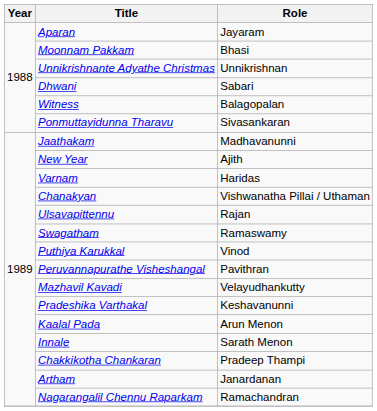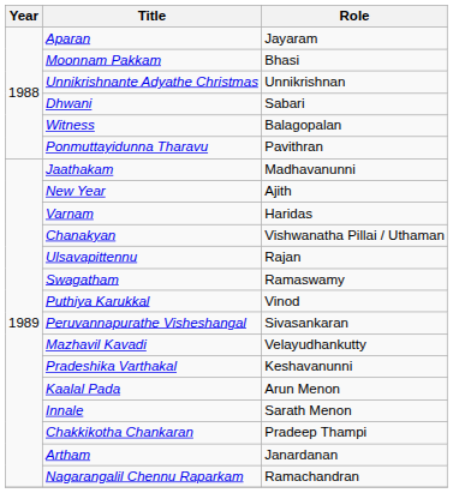 <table class="wikitable sortable">
 <tr>
 <th scope="col">Year</th>
 <th scope="col">Title</th>
 <th scope="col">Role</th>
 </tr>
 <tr>
 <td rowspan="6">1988</td>
 <td><em><a href='#'>Aparan</a></em></td>
 <td>Jayaram</td>
 </tr>
 <tr>
 <td><em><a href='#'>Moonnam Pakkam</a></em></td>
 <td>Bhasi</td>
 </tr>
 <tr>
 <td><em><a href='#'>Unnikrishnante Adyathe Christmas</a></em></td>
 <td>Unnikrishnan</td>
 </tr>
 <tr>
 <td><em><a href='#'>Dhwani</a></em></td>
 <td>Sabari</td>
 </tr>
 <tr>
 <td><em><a href='#'>Witness</a></em></td>
 <td>Balagopalan</td>
 </tr>
 <tr>
 <td><em><a href='#'>Ponmuttayidunna Tharavu</a></em></td>
-<td>Sivasankaran</td>
+<td>Pavithran</td>
 </tr>
 <tr>
 <td rowspan="15">1989</td>
 <td><em><a href='#'>Jaathakam</a></em></td>
 <td>Madhavanunni</td>
 </tr>
 <tr>
 <td><em><a href='#'>New Year</a></em></td>
 <td>Ajith</td>
 </tr>
 <tr>
 <td><em><a href='#'>Varnam</a></em></td>
 <td>Haridas</td>
 </tr>
 <tr>
 <td><em><a href='#'>Chanakyan</a></em></td>
 <td>Vishwanatha Pillai / Uthaman</td>
 </tr>
 <tr>
 <td><em><a href='#'>Ulsavapittennu</a></em></td>
 <td>Rajan</td>
 </tr>
 <tr>
 <td><em><a href='#'>Swagatham</a></em></td>
 <td>Ramaswamy</td>
 </tr>
 <tr>
 <td><em><a href='#'>Puthiya Karukkal</a></em></td>
 <td>Vinod</td>
 </tr>
 <tr>
 <td><em><a href='#'>Peruvannapurathe Visheshangal</a></em></td>
-<td>Pavithran</td>
+<td>Sivasankaran</td>
 </tr>
 <tr>
 <td><em><a href='#'>Mazhavil Kavadi</a></em></td>
 <td>Velayudhankutty</td>
 </tr>
 <tr>
 <td><em><a href='#'>Pradeshika Varthakal</a></em></td>
 <td>Keshavanunni</td>
 </tr>
 <tr>
 <td><em><a href='#'>Kaalal Pada</a></em></td>
 <td>Arun Menon</td>
 </tr>
 <tr>
 <td><em><a href='#'>Innale</a></em></td>
 <td>Sarath Menon</td>
 </tr>
 <tr>
 <td><em><a href='#'>Chakkikotha Chankaran</a></em></td>
 <td>Pradeep Thampi</td>
 </tr>
 <tr>
 <td><em><a href='#'>Artham</a></em></td>
 <td>Janardanan</td>
 </tr>
 <tr>
 <td><em><a href='#'>Nagarangalil Chennu Raparkam</a></em></td>
 <td>Ramachandran</td>
 </tr>
 <tr>
 </tr>
 </table>
